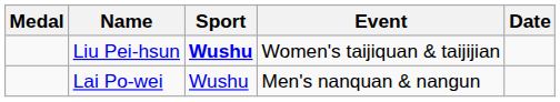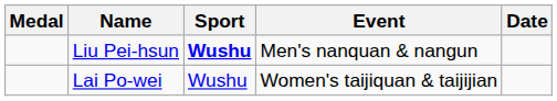 <table class="wikitable sortable" style="font-size: 95%;">
 <tr>
 <th>Medal</th>
 <th>Name</th>
 <th>Sport</th>
 <th>Event</th>
 <th>Date</th>
 </tr>
 <tr>
 <td></td>
 <td><a href='#'>Liu Pei-hsun</a></td>
 <td><strong><a href='#'>Wushu</a></strong></td>
-<td>Women's taijiquan & taijijian</td>
+<td>Men's nanquan & nangun</td>
 <td></td>
 </tr>
 <tr>
 <td></td>
 <td><a href='#'>Lai Po-wei</a></td>
 <td><a href='#'>Wushu</a></td>
-<td>Men's nanquan & nangun</td>
+<td>Women's taijiquan & taijijian</td>
 <td></td>
 </tr>
 </table>
